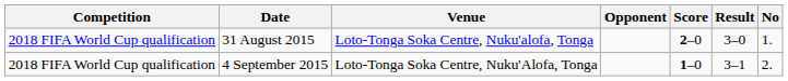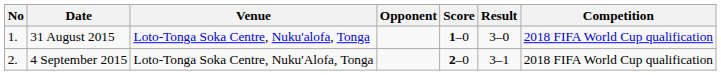 <table class="wikitable" style="font-size:85%;">
 <tr>
-<th>Competition</th>
+<th>No</th>
 <th>Date</th>
 <th>Venue</th>
 <th>Opponent</th>
 <th>Score</th>
 <th>Result</th>
-<th>No</th>
+<th>Competition</th>
 </tr>
 <tr>
-<td><a href='#'>2018 FIFA World Cup qualification</a></td>
+<td>1.</td>
 <td>31 August 2015</td>
 <td><a href='#'>Loto-Tonga Soka Centre</a>, <a href='#'>Nuku'alofa</a>, <a href='#'>Tonga</a></td>
 <td></td>
-<td align=center><strong>2</strong>–0</td>
+<td align=center><strong>1</strong>–0</td>
 <td align=center>3–0</td>
-<td>1.</td>
+<td><a href='#'>2018 FIFA World Cup qualification</a></td>
 </tr>
 <tr>
-<td>2018 FIFA World Cup qualification</td>
+<td>2.</td>
 <td>4 September 2015</td>
 <td>Loto-Tonga Soka Centre, Nuku'Alofa, Tonga</td>
 <td></td>
-<td align=center><strong>1</strong>–0</td>
+<td align=center><strong>2</strong>–0</td>
 <td align=center>3–1</td>
-<td>2.</td>
+<td>2018 FIFA World Cup qualification</td>
 </tr>
 </table>
